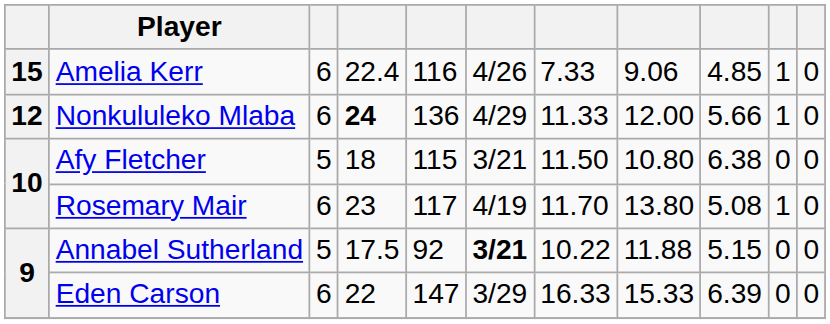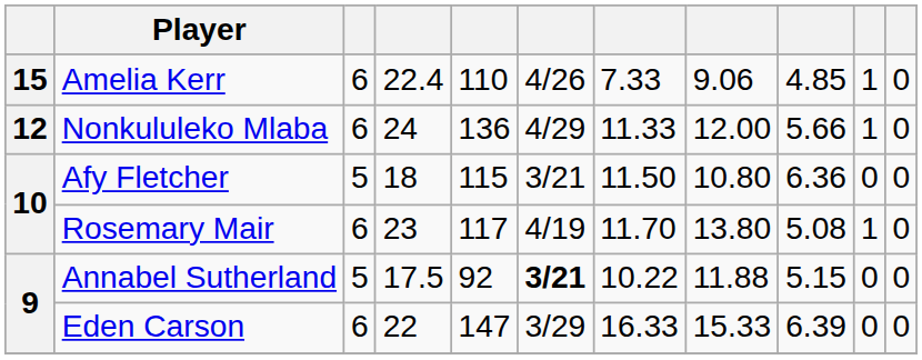 <table class="wikitable sortable" style="text-align:left;">
 <tr>
 <th scope=col><a href='#'></a></th>
 <th scope=col>Player</th>
 <th scope=col><a href='#'></a></th>
 <th scope=col><a href='#'></a></th>
 <th scope=col></th>
 <th scope=col></th>
 <th scope=col><a href='#'></a></th>
 <th scope=col><a href='#'></a></th>
 <th scope=col><a href='#'></a></th>
 <th scope=col></th>
 <th scope=col><a href='#'></a></th>
 </tr>
 <tr>
 <th>15</th>
 <td> <a href='#'>Amelia Kerr</a></td>
 <td>6</td>
 <td>22.4</td>
-<td>116</td>
+<td>110</td>
 <td>4/26</td>
 <td>7.33</td>
 <td>9.06</td>
 <td>4.85</td>
 <td>1</td>
 <td>0</td>
 </tr>
 <tr>
 <th>12</th>
 <td> <a href='#'>Nonkululeko Mlaba</a></td>
 <td>6</td>
-<td><strong>24</strong></td>
+<td>24</td>
 <td>136</td>
 <td>4/29</td>
 <td>11.33</td>
 <td>12.00</td>
 <td>5.66</td>
 <td>1</td>
 <td>0</td>
 </tr>
 <tr>
 <th rowspan=2>10</th>
 <td> <a href='#'>Afy Fletcher</a></td>
 <td>5</td>
 <td>18</td>
 <td>115</td>
 <td>3/21</td>
 <td>11.50</td>
 <td>10.80</td>
-<td>6.38</td>
+<td>6.36</td>
 <td>0</td>
 <td>0</td>
 </tr>
 <tr>
 <td> <a href='#'>Rosemary Mair</a></td>
 <td>6</td>
 <td>23</td>
 <td>117</td>
 <td>4/19</td>
 <td>11.70</td>
 <td>13.80</td>
 <td>5.08</td>
 <td>1</td>
 <td>0</td>
 </tr>
 <tr>
 <th rowspan=2>9</th>
 <td> <a href='#'>Annabel Sutherland</a></td>
 <td>5</td>
 <td>17.5</td>
 <td>92</td>
 <td><strong>3/21</strong></td>
 <td>10.22</td>
 <td>11.88</td>
 <td>5.15</td>
 <td>0</td>
 <td>0</td>
 </tr>
 <tr>
 <td> <a href='#'>Eden Carson</a></td>
 <td>6</td>
 <td>22</td>
 <td>147</td>
 <td>3/29</td>
 <td>16.33</td>
 <td>15.33</td>
 <td>6.39</td>
 <td>0</td>
 <td>0</td>
 </tr>
 <tr>
 </tr>
 </table>
